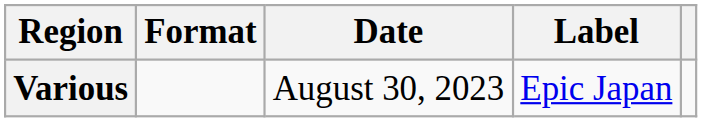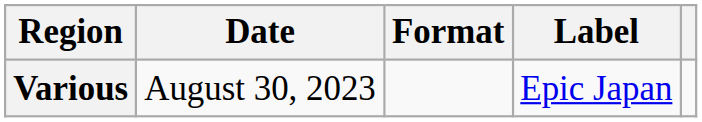 <table class="wikitable plainrowheaders">
 <tr>
 <th scope="col">Region</th>
+<th scope="col">Date</th>
 <th scope="col">Format</th>
-<th scope="col">Date</th>
 <th scope="col">Label</th>
 <th scope="col"></th>
 </tr>
 <tr>
 <th scope="row">Various</th>
+<td>August 30, 2023</td>
 <td></td>
-<td>August 30, 2023</td>
 <td><a href='#'>Epic Japan</a></td>
 <td style="text-align:center"></td>
 </tr>
 </table>
